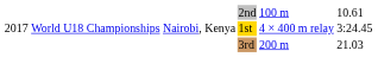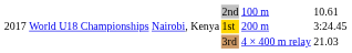 <table>
 <tr>
 <td rowspan=3>2017</td>
 <td rowspan=3><a href='#'>World U18 Championships</a></td>
 <td rowspan=3><a href='#'>Nairobi</a>, Kenya</td>
 <td bgcolor=silver>2nd</td>
 <td><a href='#'>100 m</a></td>
 <td>10.61</td>
 </tr>
 <tr>
 <td bgcolor=gold>1st</td>
-<td><a href='#'>4 × 400 m relay</a></td>
+<td><a href='#'>200 m</a></td>
 <td>3:24.45</td>
 </tr>
 <tr>
 <td bgcolor=cc9966>3rd</td>
-<td><a href='#'>200 m</a></td>
+<td><a href='#'>4 × 400 m relay</a></td>
 <td>21.03</td>
 </tr>
 </table>
